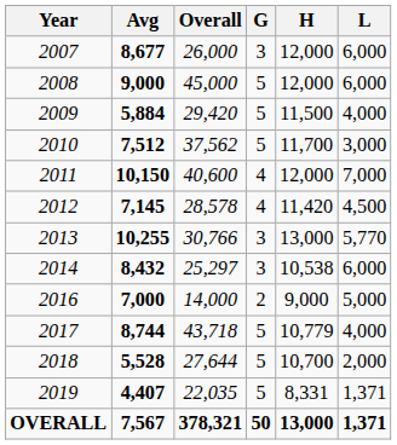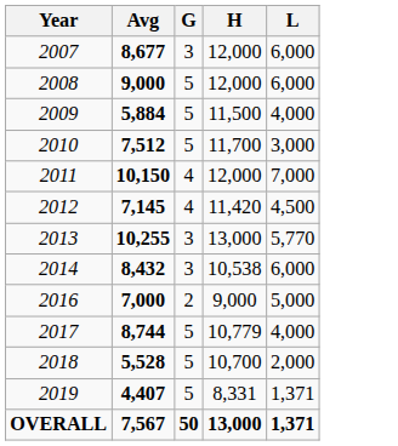 <table class="wikitable sortable" style="text-align:center;">
 <tr>
 <th>Year</th>
 <th>Avg</th>
-<th>Overall</th>
 <th>G</th>
 <th>H</th>
 <th>L</th>
 </tr>
 <tr>
 <td><em>2007</em></td>
 <td><strong>8,677</strong></td>
-<td><em>26,000</em></td>
 <td>3</td>
 <td>12,000</td>
 <td>6,000</td>
 </tr>
 <tr>
 <td><em>2008</em></td>
 <td><strong>9,000</strong></td>
-<td><em>45,000</em></td>
 <td>5</td>
 <td>12,000</td>
 <td>6,000</td>
 </tr>
 <tr>
 <td><em>2009</em></td>
 <td><strong>5,884</strong></td>
-<td><em>29,420</em></td>
 <td>5</td>
 <td>11,500</td>
 <td>4,000</td>
 </tr>
 <tr>
 <td><em>2010</em></td>
 <td><strong>7,512</strong></td>
-<td><em>37,562</em></td>
 <td>5</td>
 <td>11,700</td>
 <td>3,000</td>
 </tr>
 <tr>
 <td><em>2011</em></td>
 <td><strong>10,150</strong></td>
-<td><em>40,600</em></td>
 <td>4</td>
 <td>12,000</td>
 <td>7,000</td>
 </tr>
 <tr>
 <td><em>2012</em></td>
 <td><strong>7,145</strong></td>
-<td><em>28,578</em></td>
 <td>4</td>
 <td>11,420</td>
 <td>4,500</td>
 </tr>
 <tr>
 <td><em>2013</em></td>
 <td><strong>10,255</strong></td>
-<td><em>30,766</em></td>
 <td>3</td>
 <td>13,000</td>
 <td>5,770</td>
 </tr>
 <tr>
 <td><em>2014</em></td>
 <td><strong>8,432</strong></td>
-<td><em>25,297</em></td>
 <td>3</td>
 <td>10,538</td>
 <td>6,000</td>
 </tr>
 <tr>
 <td><em>2016</em></td>
 <td><strong>7,000</strong></td>
-<td><em>14,000</em></td>
 <td>2</td>
 <td>9,000</td>
 <td>5,000</td>
 </tr>
 <tr>
 <td><em>2017</em></td>
 <td><strong>8,744</strong></td>
-<td><em>43,718</em></td>
 <td>5</td>
 <td>10,779</td>
 <td>4,000</td>
 </tr>
 <tr>
 <td><em>2018</em></td>
 <td><strong>5,528</strong></td>
-<td><em>27,644</em></td>
 <td>5</td>
 <td>10,700</td>
 <td>2,000</td>
 </tr>
 <tr>
 <td><em>2019</em></td>
 <td><strong>4,407</strong></td>
-<td><em>22,035</em></td>
 <td>5</td>
 <td>8,331</td>
 <td>1,371</td>
 </tr>
 <tr>
 <td><strong>OVERALL</strong></td>
 <td><strong>7,567</strong></td>
-<td><strong>378,321</strong></td>
 <td><strong>50</strong></td>
 <td><strong>13,000</strong></td>
 <td><strong>1,371</strong></td>
 </tr>
 </table>
